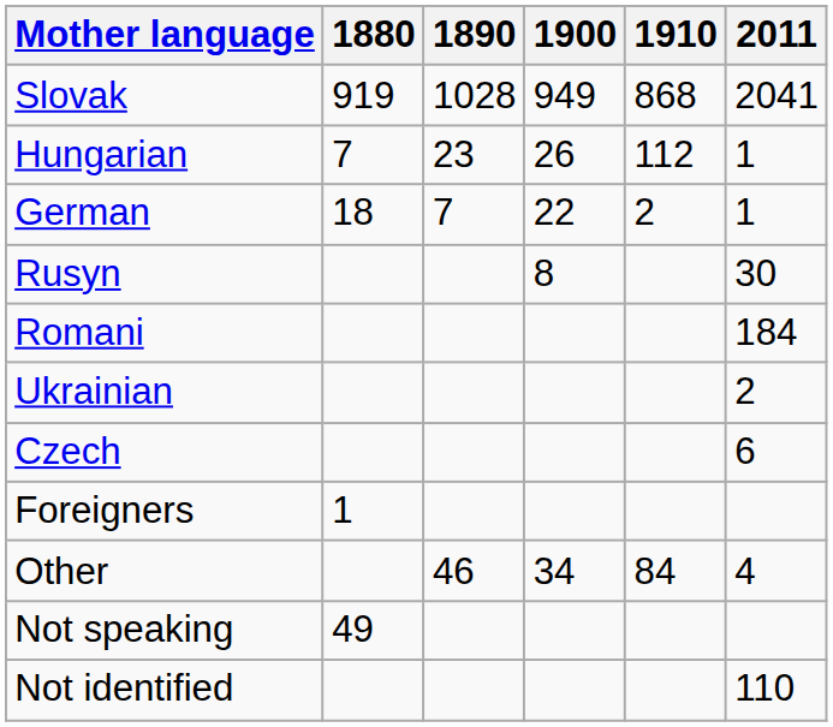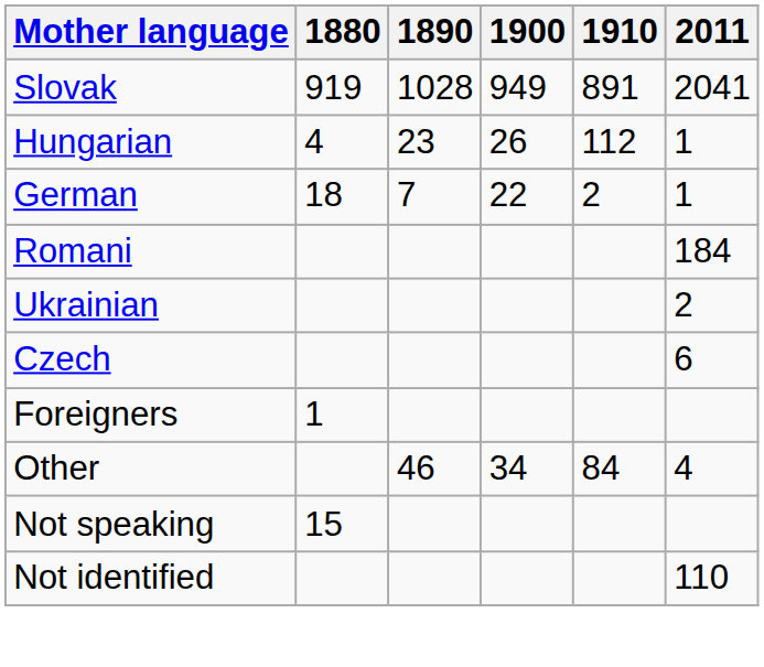 <table class="wikitable">
 <tr>
 <th><strong><a href='#'>Mother language</a></strong></th>
 <th><strong>1880</strong></th>
 <th><strong>1890</strong></th>
 <th><strong>1900</strong></th>
 <th><strong>1910</strong></th>
 <th><strong>2011</strong></th>
 </tr>
 <tr>
 <td><a href='#'>Slovak</a></td>
 <td>919</td>
 <td>1028</td>
 <td>949</td>
-<td>868</td>
+<td>891</td>
 <td>2041</td>
 </tr>
 <tr>
 <td><a href='#'>Hungarian</a></td>
-<td>7</td>
+<td>4</td>
 <td>23</td>
 <td>26</td>
 <td>112</td>
 <td>1</td>
 </tr>
 <tr>
 <td><a href='#'>German</a></td>
 <td>18</td>
 <td>7</td>
 <td>22</td>
 <td>2</td>
 <td>1</td>
-</tr>
-<tr>
-<td><a href='#'>Rusyn</a></td>
-<td></td>
-<td></td>
-<td>8</td>
-<td></td>
-<td>30</td>
 </tr>
 <tr>
 <td><a href='#'>Romani</a></td>
 <td></td>
 <td></td>
 <td></td>
 <td></td>
 <td>184</td>
 </tr>
 <tr>
 <td><a href='#'>Ukrainian</a></td>
 <td></td>
 <td></td>
 <td></td>
 <td></td>
 <td>2</td>
 </tr>
 <tr>
 <td><a href='#'>Czech</a></td>
 <td></td>
 <td></td>
 <td></td>
 <td></td>
 <td>6</td>
 </tr>
 <tr>
 <td>Foreigners</td>
 <td>1</td>
 <td></td>
 <td></td>
 <td></td>
 <td></td>
 </tr>
 <tr>
 <td>Other</td>
 <td></td>
 <td>46</td>
 <td>34</td>
 <td>84</td>
 <td>4</td>
 </tr>
 <tr>
 <td>Not speaking</td>
-<td>49</td>
+<td>15</td>
 <td></td>
 <td></td>
 <td></td>
 <td></td>
 </tr>
 <tr>
 <td>Not identified</td>
 <td></td>
 <td></td>
 <td></td>
 <td></td>
 <td>110</td>
 </tr>
 </table>
